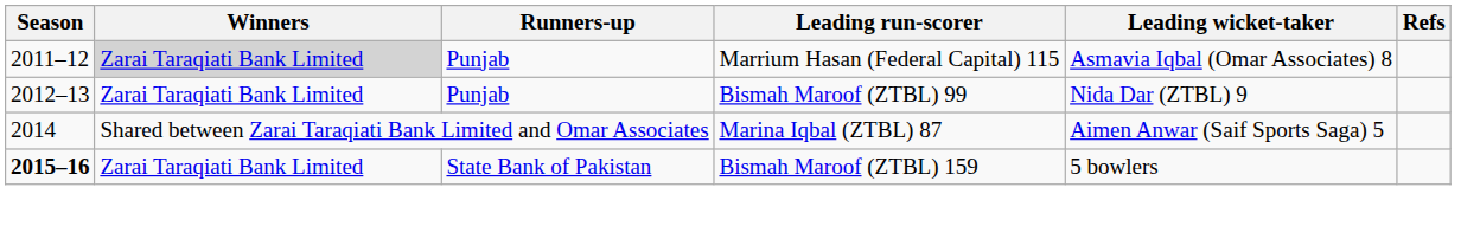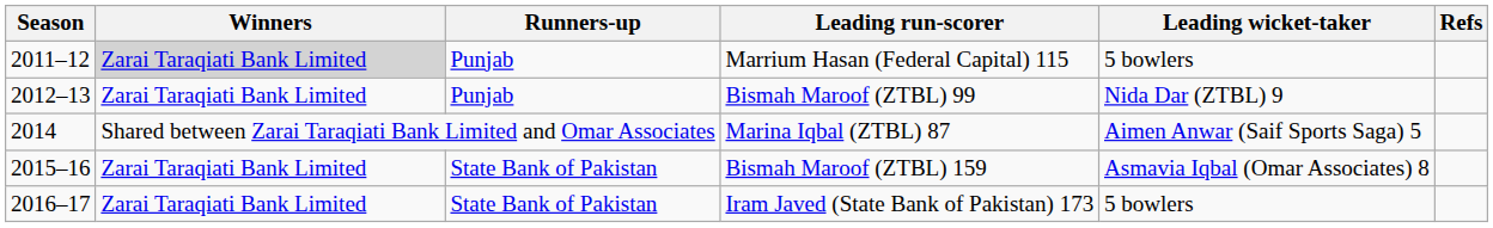 <table class="wikitable">
 <tr>
 <th scope="col">Season</th>
 <th scope="col">Winners</th>
 <th scope="col">Runners-up</th>
 <th scope="col">Leading run-scorer</th>
 <th scope="col">Leading wicket-taker</th>
 <th scope="col">Refs</th>
 </tr>
 <tr>
 <td>2011–12</td>
 <td style="background: lightgrey;"><a href='#'>Zarai Taraqiati Bank Limited</a></td>
 <td><a href='#'>Punjab</a></td>
 <td>Marrium Hasan (Federal Capital) 115</td>
-<td><a href='#'>Asmavia Iqbal</a> (Omar Associates) 8</td>
+<td>5 bowlers</td>
 <td></td>
 </tr>
 <tr>
 <td>2012–13</td>
 <td><a href='#'>Zarai Taraqiati Bank Limited</a></td>
 <td><a href='#'>Punjab</a></td>
 <td><a href='#'>Bismah Maroof</a> (ZTBL) 99</td>
 <td><a href='#'>Nida Dar</a> (ZTBL) 9</td>
 <td></td>
 </tr>
 <tr>
 <td>2014</td>
 <td colspan="2" align="center">Shared between <a href='#'>Zarai Taraqiati Bank Limited</a> and <a href='#'>Omar Associates</a></td>
 <td><a href='#'>Marina Iqbal</a> (ZTBL) 87</td>
 <td><a href='#'>Aimen Anwar</a> (Saif Sports Saga) 5</td>
 <td></td>
 </tr>
 <tr>
-<td><strong>2015–16</strong></td>
+<td>2015–16</td>
 <td><a href='#'>Zarai Taraqiati Bank Limited</a></td>
 <td><a href='#'>State Bank of Pakistan</a></td>
 <td><a href='#'>Bismah Maroof</a> (ZTBL) 159</td>
+<td><a href='#'>Asmavia Iqbal</a> (Omar Associates) 8</td>
+<td></td>
+</tr>
+<tr>
+<td>2016–17</td>
+<td><a href='#'>Zarai Taraqiati Bank Limited</a></td>
+<td><a href='#'>State Bank of Pakistan</a></td>
+<td><a href='#'>Iram Javed</a> (State Bank of Pakistan) 173</td>
 <td>5 bowlers</td>
 <td></td>
 </tr>
 </table>
